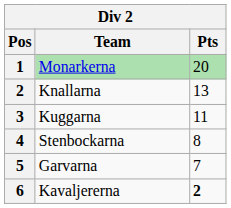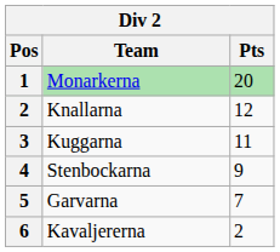 <table class="wikitable">
 <tr>
 <th colspan="3">Div 2</th>
 </tr>
 <tr>
 <th width=20>Pos</th>
 <th width=150>Team</th>
 <th width=30>Pts</th>
 </tr>
 <tr style="background:#ACE1AF;">
 <th>1</th>
 <td><a href='#'>Monarkerna</a></td>
 <td>20</td>
 </tr>
 <tr>
 <th>2</th>
 <td>Knallarna</td>
-<td>13</td>
+<td>12</td>
 </tr>
 <tr>
 <th>3</th>
 <td>Kuggarna</td>
 <td>11</td>
 </tr>
 <tr>
 <th>4</th>
 <td>Stenbockarna</td>
-<td>8</td>
+<td>9</td>
 </tr>
 <tr>
 <th>5</th>
 <td>Garvarna</td>
 <td>7</td>
 </tr>
 <tr>
 <th>6</th>
 <td>Kavaljererna</td>
-<td><strong>2</strong></td>
+<td>2</td>
 </tr>
 </table>
